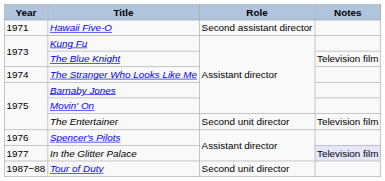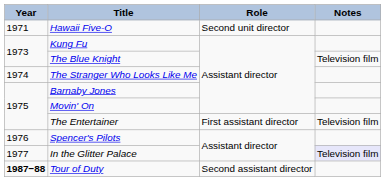 <table class="wikitable" style="font-size:95%;">
 <tr>
 <th style="background:#B0C4DE;">Year</th>
 <th style="background:#B0C4DE;">Title</th>
 <th style="background:#B0C4DE;">Role</th>
 <th style="background:#B0C4DE;">Notes</th>
 </tr>
 <tr>
 <td>1971</td>
 <td><em><a href='#'>Hawaii Five-O</a></em></td>
-<td>Second assistant director</td>
+<td>Second unit director</td>
 <td><small></small></td>
 </tr>
 <tr>
 <td rowspan=2>1973</td>
 <td><em><a href='#'>Kung Fu</a></em></td>
 <td rowspan=5>Assistant director</td>
 <td></td>
 </tr>
 <tr>
 <td><em><a href='#'>The Blue Knight</a></em></td>
 <td>Television film</td>
 </tr>
 <tr>
 <td>1974</td>
 <td><em><a href='#'>The Stranger Who Looks Like Me</a></em></td>
 <td></td>
 </tr>
 <tr>
 <td rowspan=3>1975</td>
 <td><em><a href='#'>Barnaby Jones</a></em></td>
 <td></td>
 </tr>
 <tr>
 <td><em><a href='#'>Movin' On</a></em></td>
 <td></td>
 </tr>
 <tr>
 <td><em>The Entertainer</em></td>
-<td>Second unit director</td>
+<td>First assistant director</td>
 <td>Television film</td>
 </tr>
 <tr>
 <td>1976</td>
 <td><em><a href='#'>Spencer's Pilots</a></em></td>
 <td rowspan=2>Assistant director</td>
 <td></td>
 </tr>
 <tr>
 <td>1977</td>
 <td><em>In the Glitter Palace</em></td>
 <td style="background: lavender;">Television film</td>
 </tr>
 <tr>
-<td>1987−88</td>
+<td><strong>1987−88</strong></td>
 <td><em><a href='#'>Tour of Duty</a></em></td>
-<td>Second unit director</td>
+<td>Second assistant director</td>
 <td></td>
 </tr>
 </table>
